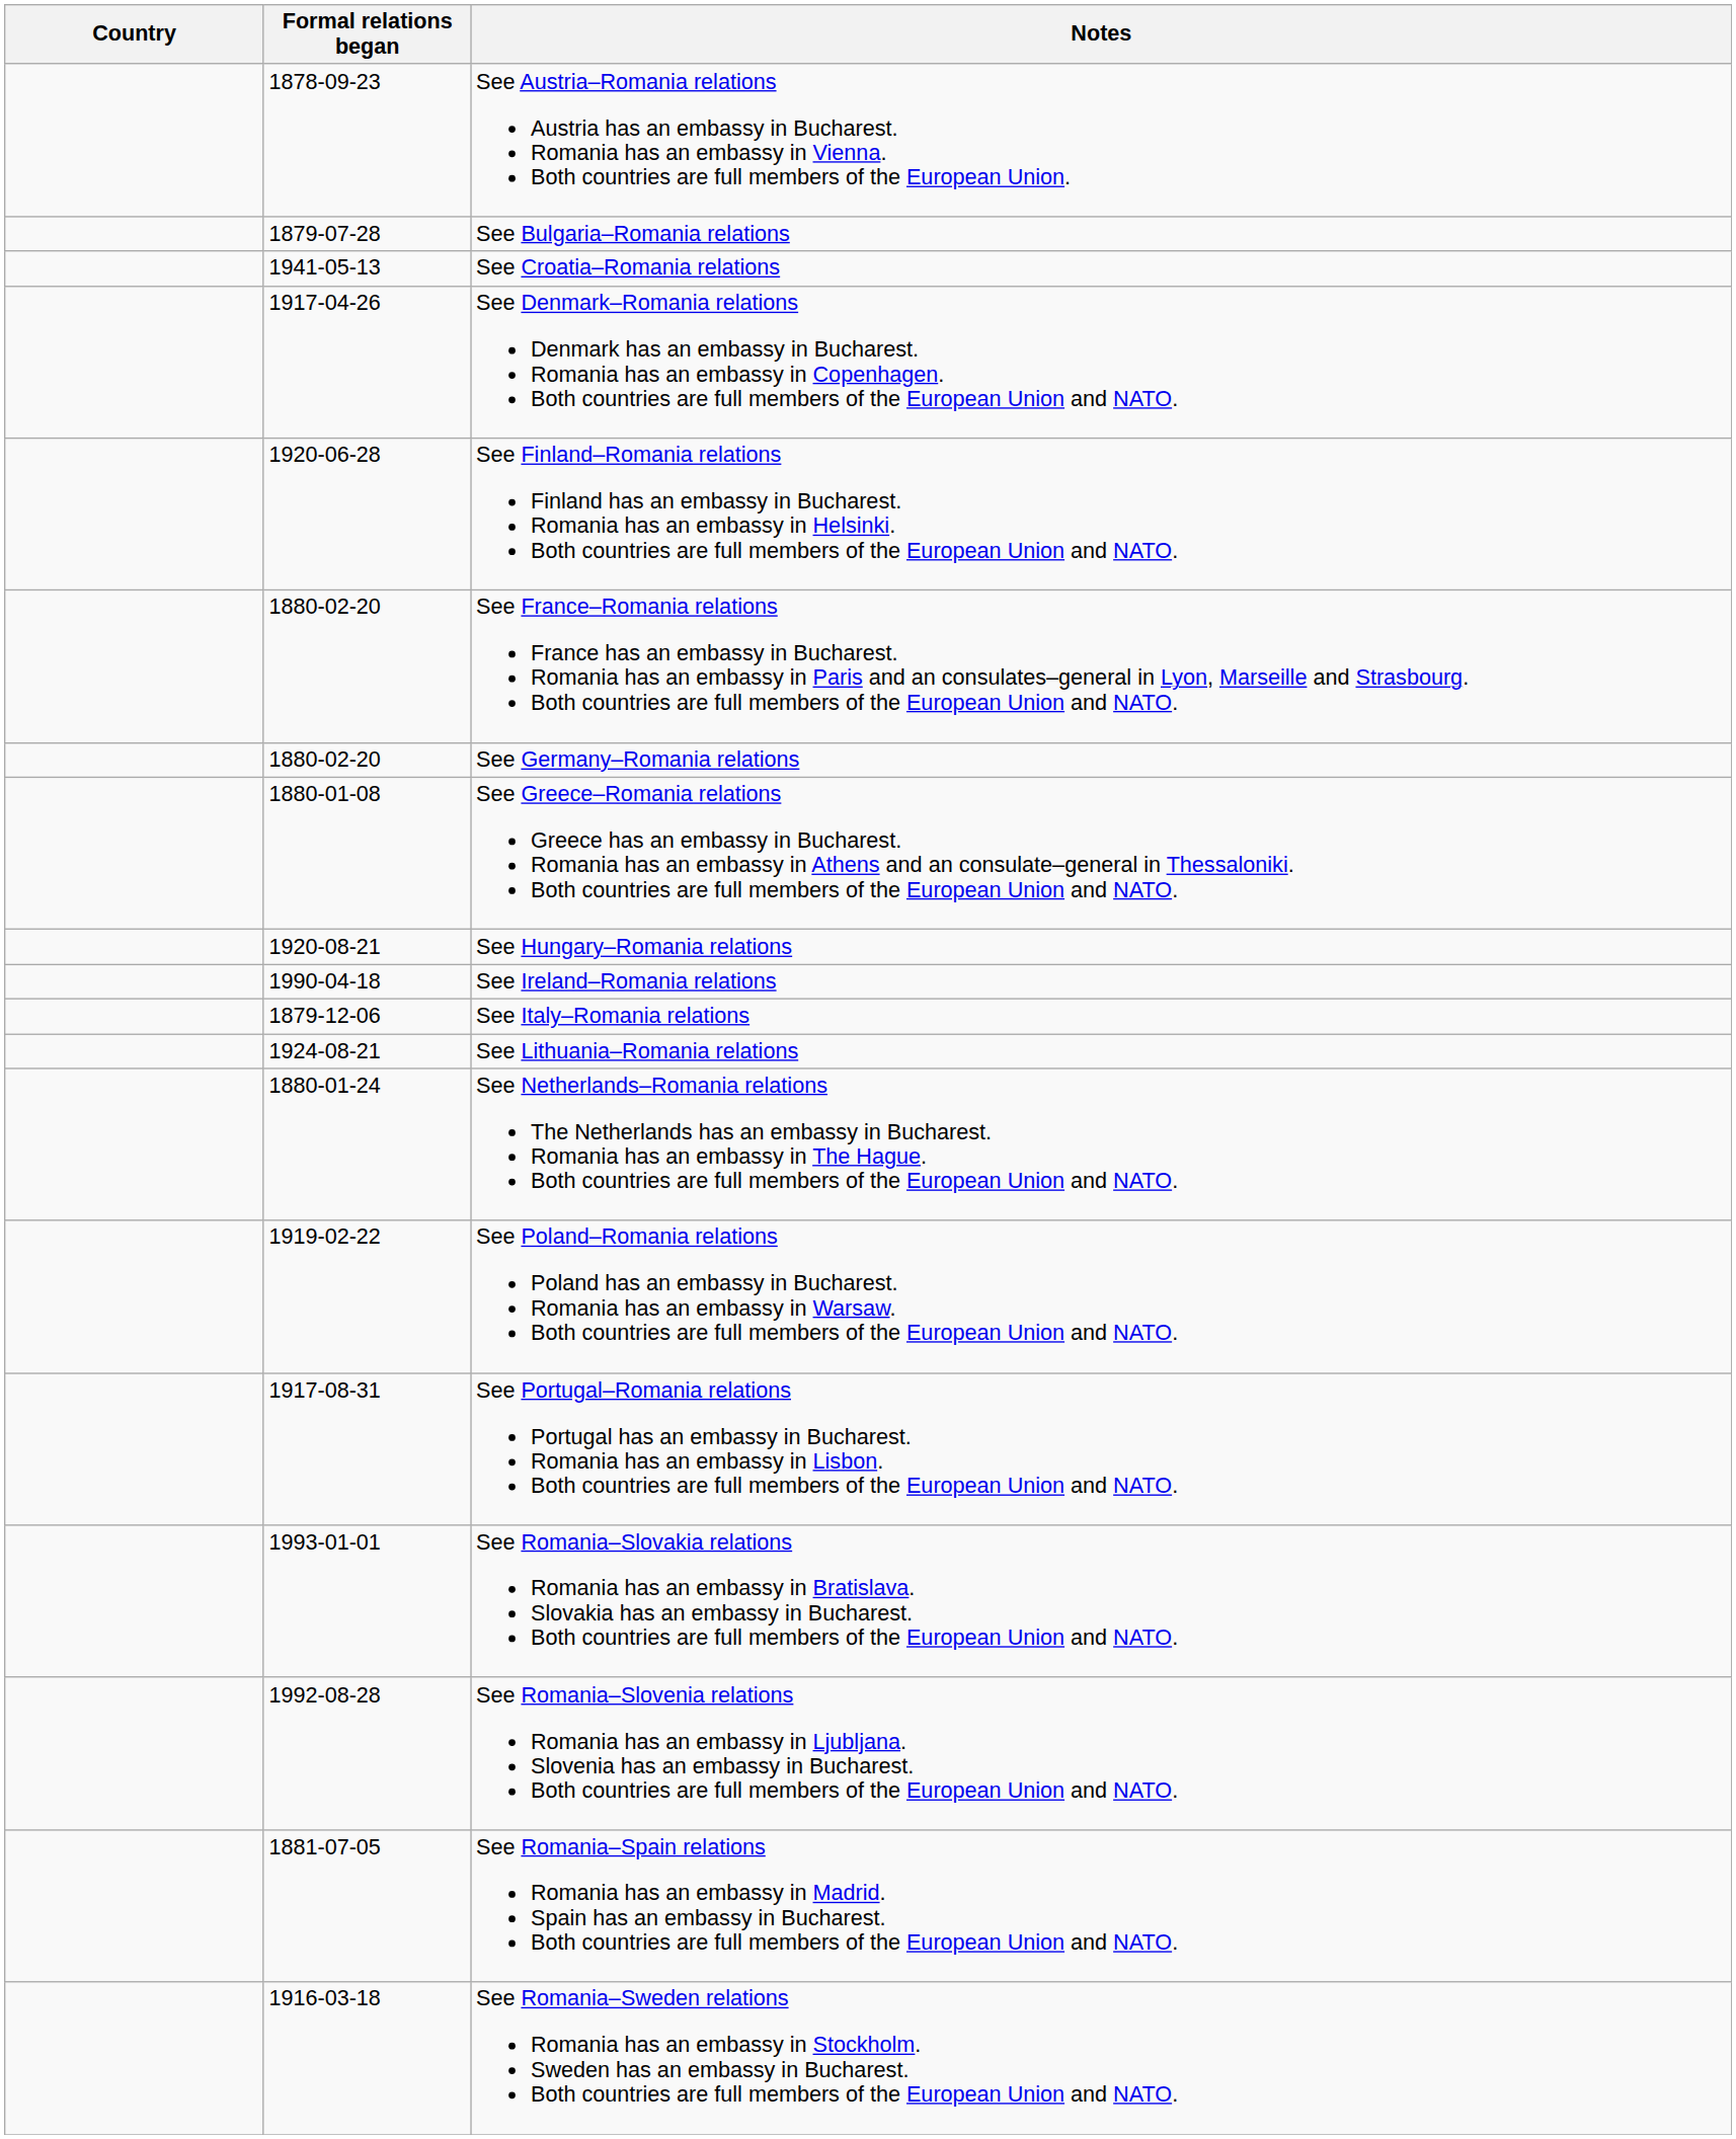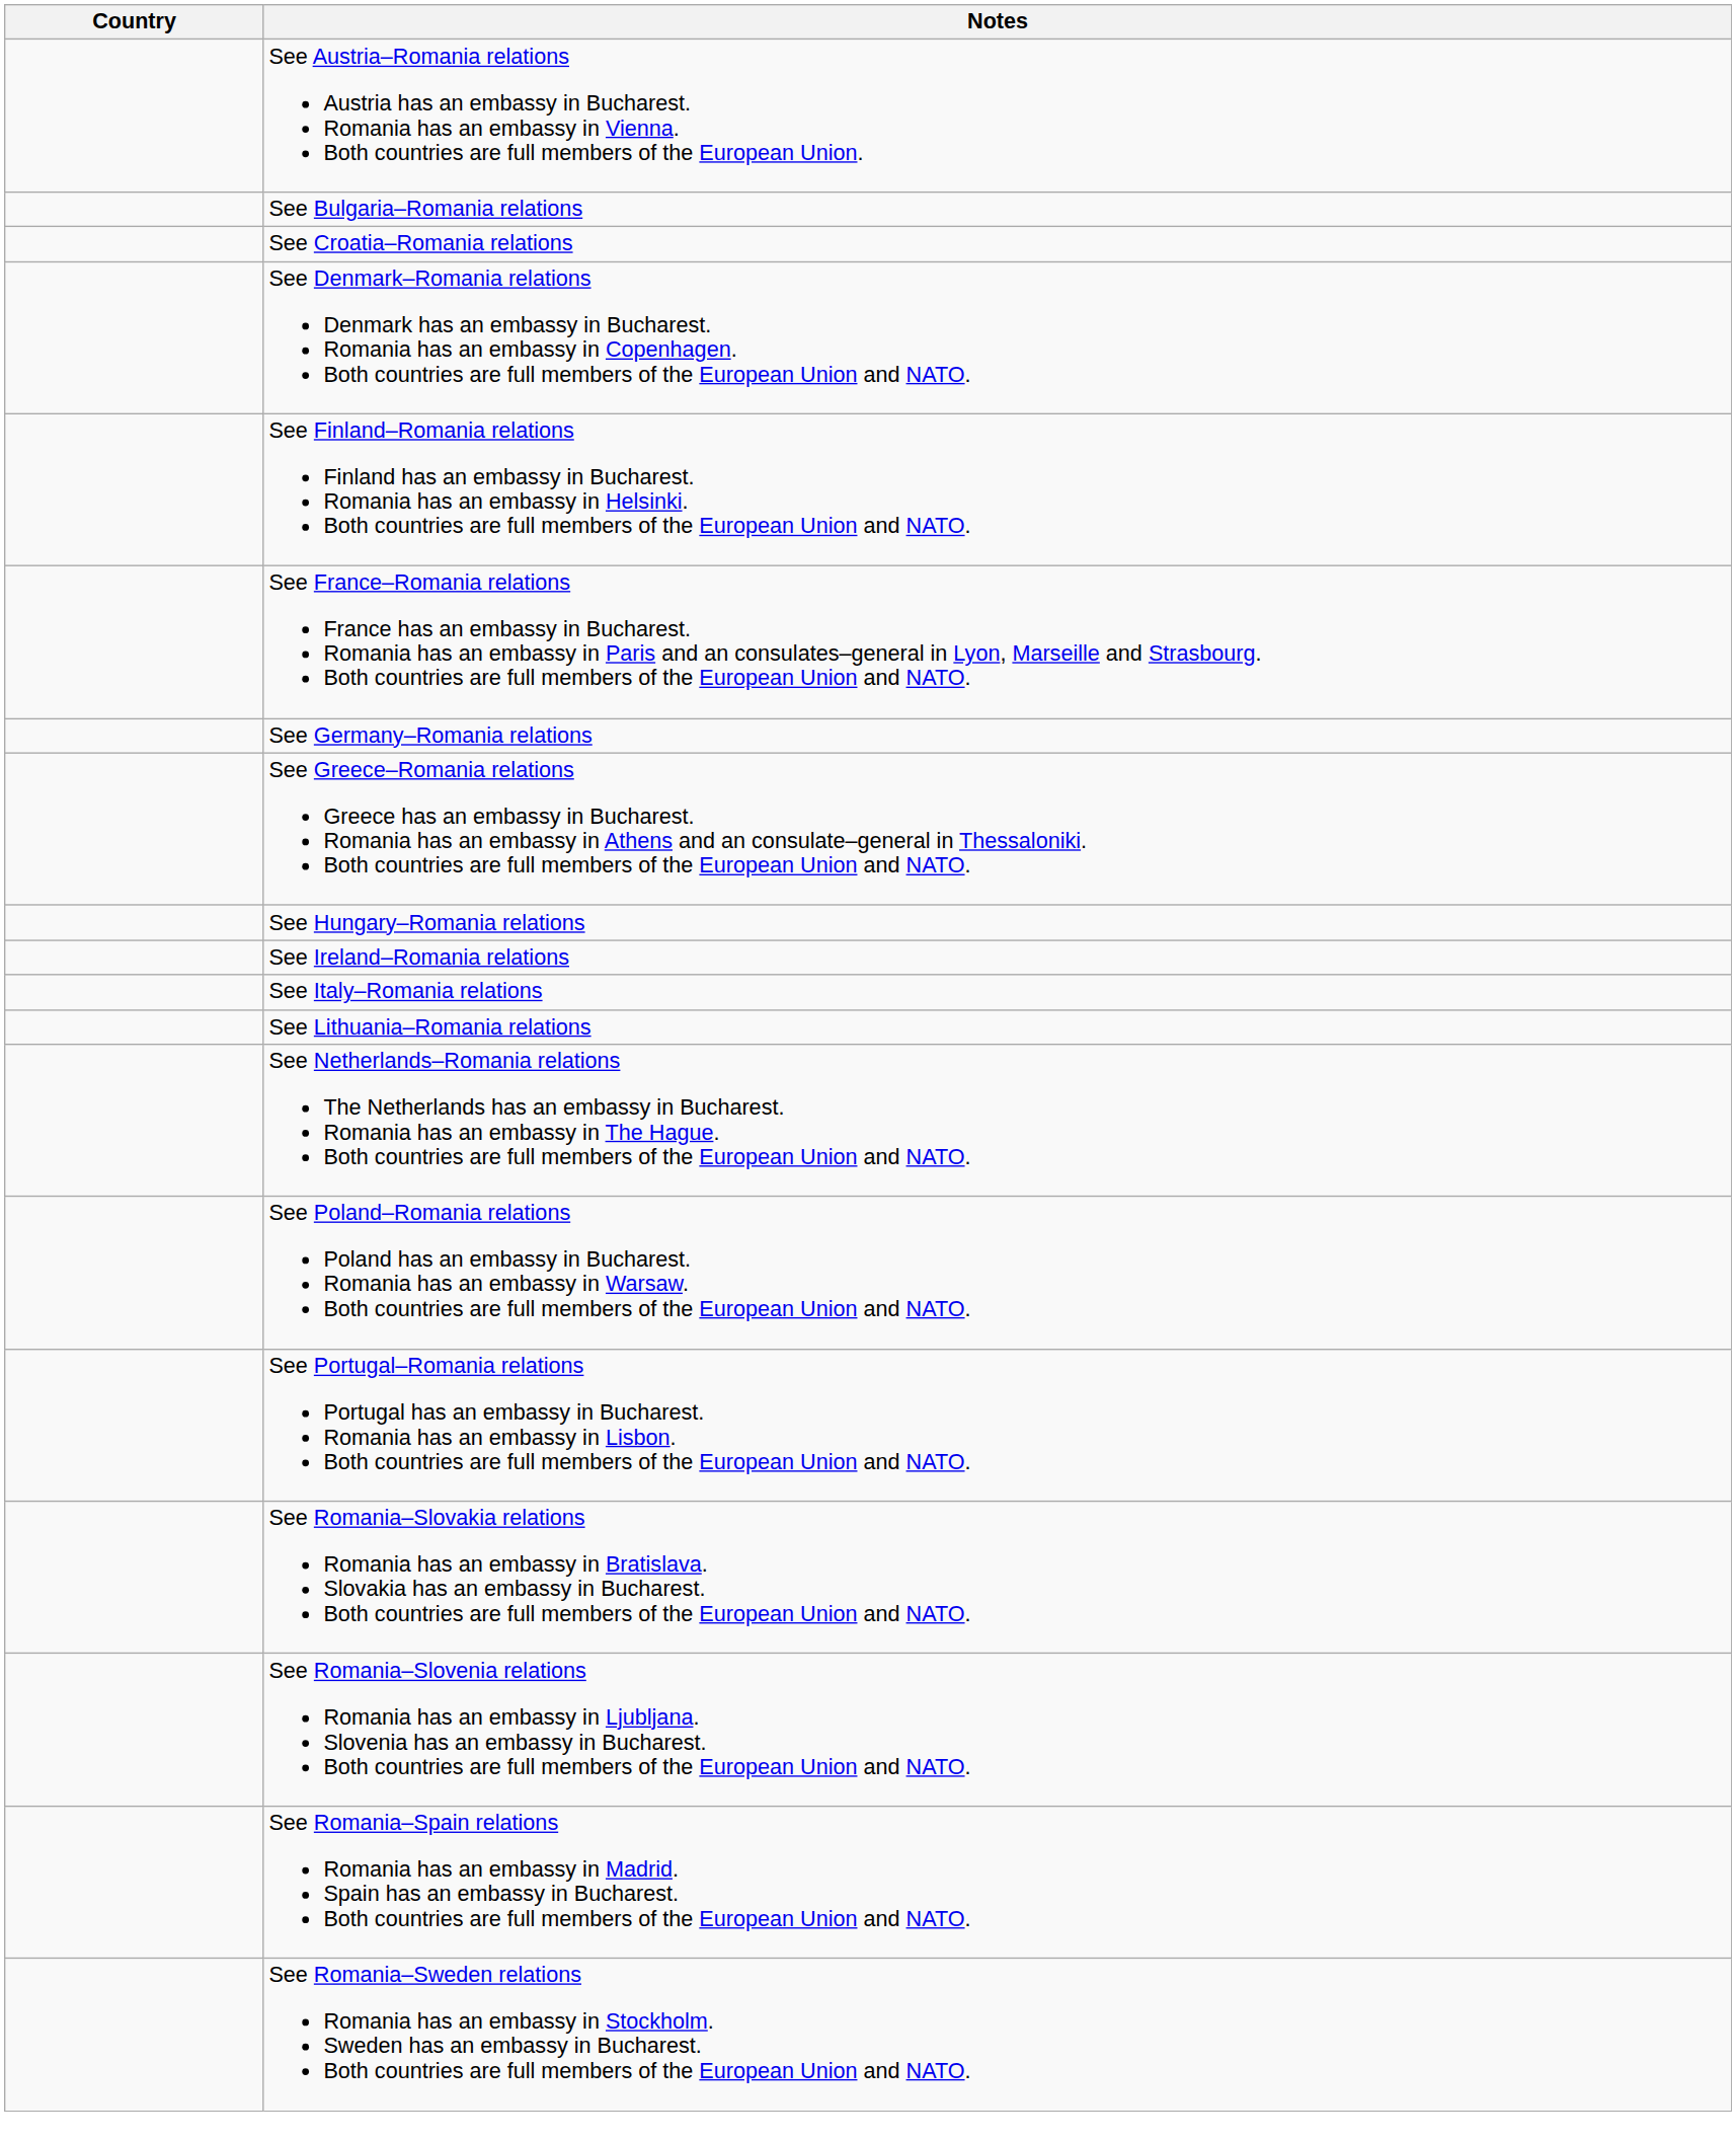 <table class="wikitable sortable" style="width:100%; margin:auto;">
 <tr>
 <th style="width:15%;">Country</th>
-<th style="width:12%;">Formal relations began</th>
 <th>Notes</th>
 </tr>
 <tr valign="top">
 <td></td>
-<td>1878-09-23</td>
 <td>See <a href='#'>Austria–Romania relations</a><br><ul><li>Austria has an embassy in Bucharest.</li><li>Romania has an embassy in <a href='#'>Vienna</a>.</li><li>Both countries are full members of the <a href='#'>European Union</a>.</li></ul></td>
 </tr>
 <tr valign="top">
 <td></td>
-<td>1879-07-28</td>
 <td>See <a href='#'>Bulgaria–Romania relations</a></td>
 </tr>
 <tr valign="top">
 <td></td>
-<td>1941-05-13</td>
 <td>See <a href='#'>Croatia–Romania relations</a></td>
 </tr>
 <tr valign="top">
 <td></td>
-<td>1917-04-26</td>
 <td>See <a href='#'>Denmark–Romania relations</a><br><ul><li>Denmark has an embassy in Bucharest.</li><li>Romania has an embassy in <a href='#'>Copenhagen</a>.</li><li>Both countries are full members of the <a href='#'>European Union</a> and <a href='#'>NATO</a>.</li></ul></td>
 </tr>
 <tr valign="top">
 <td></td>
-<td>1920-06-28</td>
 <td>See <a href='#'>Finland–Romania relations</a><br><ul><li>Finland has an embassy in Bucharest.</li><li>Romania has an embassy in <a href='#'>Helsinki</a>.</li><li>Both countries are full members of the <a href='#'>European Union</a> and <a href='#'>NATO</a>.</li></ul></td>
 </tr>
 <tr valign="top">
 <td></td>
-<td>1880-02-20</td>
 <td>See <a href='#'>France–Romania relations</a><br><ul><li>France has an embassy in Bucharest.</li><li>Romania has an embassy in <a href='#'>Paris</a> and an consulates–general in <a href='#'>Lyon</a>, <a href='#'>Marseille</a> and <a href='#'>Strasbourg</a>.</li><li>Both countries are full members of the <a href='#'>European Union</a> and <a href='#'>NATO</a>.</li></ul></td>
 </tr>
 <tr valign="top">
 <td></td>
-<td>1880-02-20</td>
 <td>See <a href='#'>Germany–Romania relations</a></td>
 </tr>
 <tr valign="top">
 <td></td>
-<td>1880-01-08</td>
 <td>See <a href='#'>Greece–Romania relations</a><br><ul><li>Greece has an embassy in Bucharest.</li><li>Romania has an embassy in <a href='#'>Athens</a> and an consulate–general in <a href='#'>Thessaloniki</a>.</li><li>Both countries are full members of the <a href='#'>European Union</a> and <a href='#'>NATO</a>.</li></ul></td>
 </tr>
 <tr valign="top">
 <td></td>
-<td>1920-08-21</td>
 <td>See <a href='#'>Hungary–Romania relations</a></td>
 </tr>
 <tr valign="top">
 <td></td>
-<td>1990-04-18</td>
 <td>See <a href='#'>Ireland–Romania relations</a></td>
 </tr>
 <tr valign="top">
 <td></td>
-<td>1879-12-06</td>
 <td>See <a href='#'>Italy–Romania relations</a></td>
 </tr>
 <tr valign="top">
 <td></td>
-<td>1924-08-21</td>
 <td>See <a href='#'>Lithuania–Romania relations</a></td>
 </tr>
 <tr valign="top">
 <td></td>
-<td>1880-01-24</td>
 <td>See <a href='#'>Netherlands–Romania relations</a><br><ul><li>The Netherlands has an embassy in Bucharest.</li><li>Romania has an embassy in <a href='#'>The Hague</a>.</li><li>Both countries are full members of the <a href='#'>European Union</a> and <a href='#'>NATO</a>.</li></ul></td>
 </tr>
 <tr valign="top">
 <td></td>
-<td>1919-02-22</td>
 <td>See <a href='#'>Poland–Romania relations</a><br><ul><li>Poland has an embassy in Bucharest.</li><li>Romania has an embassy in <a href='#'>Warsaw</a>.</li><li>Both countries are full members of the <a href='#'>European Union</a> and <a href='#'>NATO</a>.</li></ul></td>
 </tr>
 <tr valign="top">
 <td></td>
-<td>1917-08-31</td>
 <td>See <a href='#'>Portugal–Romania relations</a><br><ul><li>Portugal has an embassy in Bucharest.</li><li>Romania has an embassy in <a href='#'>Lisbon</a>.</li><li>Both countries are full members of the <a href='#'>European Union</a> and <a href='#'>NATO</a>.</li></ul></td>
 </tr>
 <tr valign="top">
 <td></td>
-<td>1993-01-01</td>
 <td>See <a href='#'>Romania–Slovakia relations</a><br><ul><li>Romania has an embassy in <a href='#'>Bratislava</a>.</li><li>Slovakia has an embassy in Bucharest.</li><li>Both countries are full members of the <a href='#'>European Union</a> and <a href='#'>NATO</a>.</li></ul></td>
 </tr>
 <tr valign="top">
 <td></td>
-<td>1992-08-28</td>
 <td>See <a href='#'>Romania–Slovenia relations</a><br><ul><li>Romania has an embassy in <a href='#'>Ljubljana</a>.</li><li>Slovenia has an embassy in Bucharest.</li><li>Both countries are full members of the <a href='#'>European Union</a> and <a href='#'>NATO</a>.</li></ul></td>
 </tr>
 <tr valign="top">
 <td></td>
-<td>1881-07-05</td>
 <td>See <a href='#'>Romania–Spain relations</a><br><ul><li>Romania has an embassy in <a href='#'>Madrid</a>.</li><li>Spain has an embassy in Bucharest.</li><li>Both countries are full members of the <a href='#'>European Union</a> and <a href='#'>NATO</a>.</li></ul></td>
 </tr>
 <tr valign="top">
 <td></td>
-<td>1916-03-18</td>
 <td>See <a href='#'>Romania–Sweden relations</a><br><ul><li>Romania has an embassy in <a href='#'>Stockholm</a>.</li><li>Sweden has an embassy in Bucharest.</li><li>Both countries are full members of the <a href='#'>European Union</a> and <a href='#'>NATO</a>.</li></ul></td>
 </tr>
 </table>
